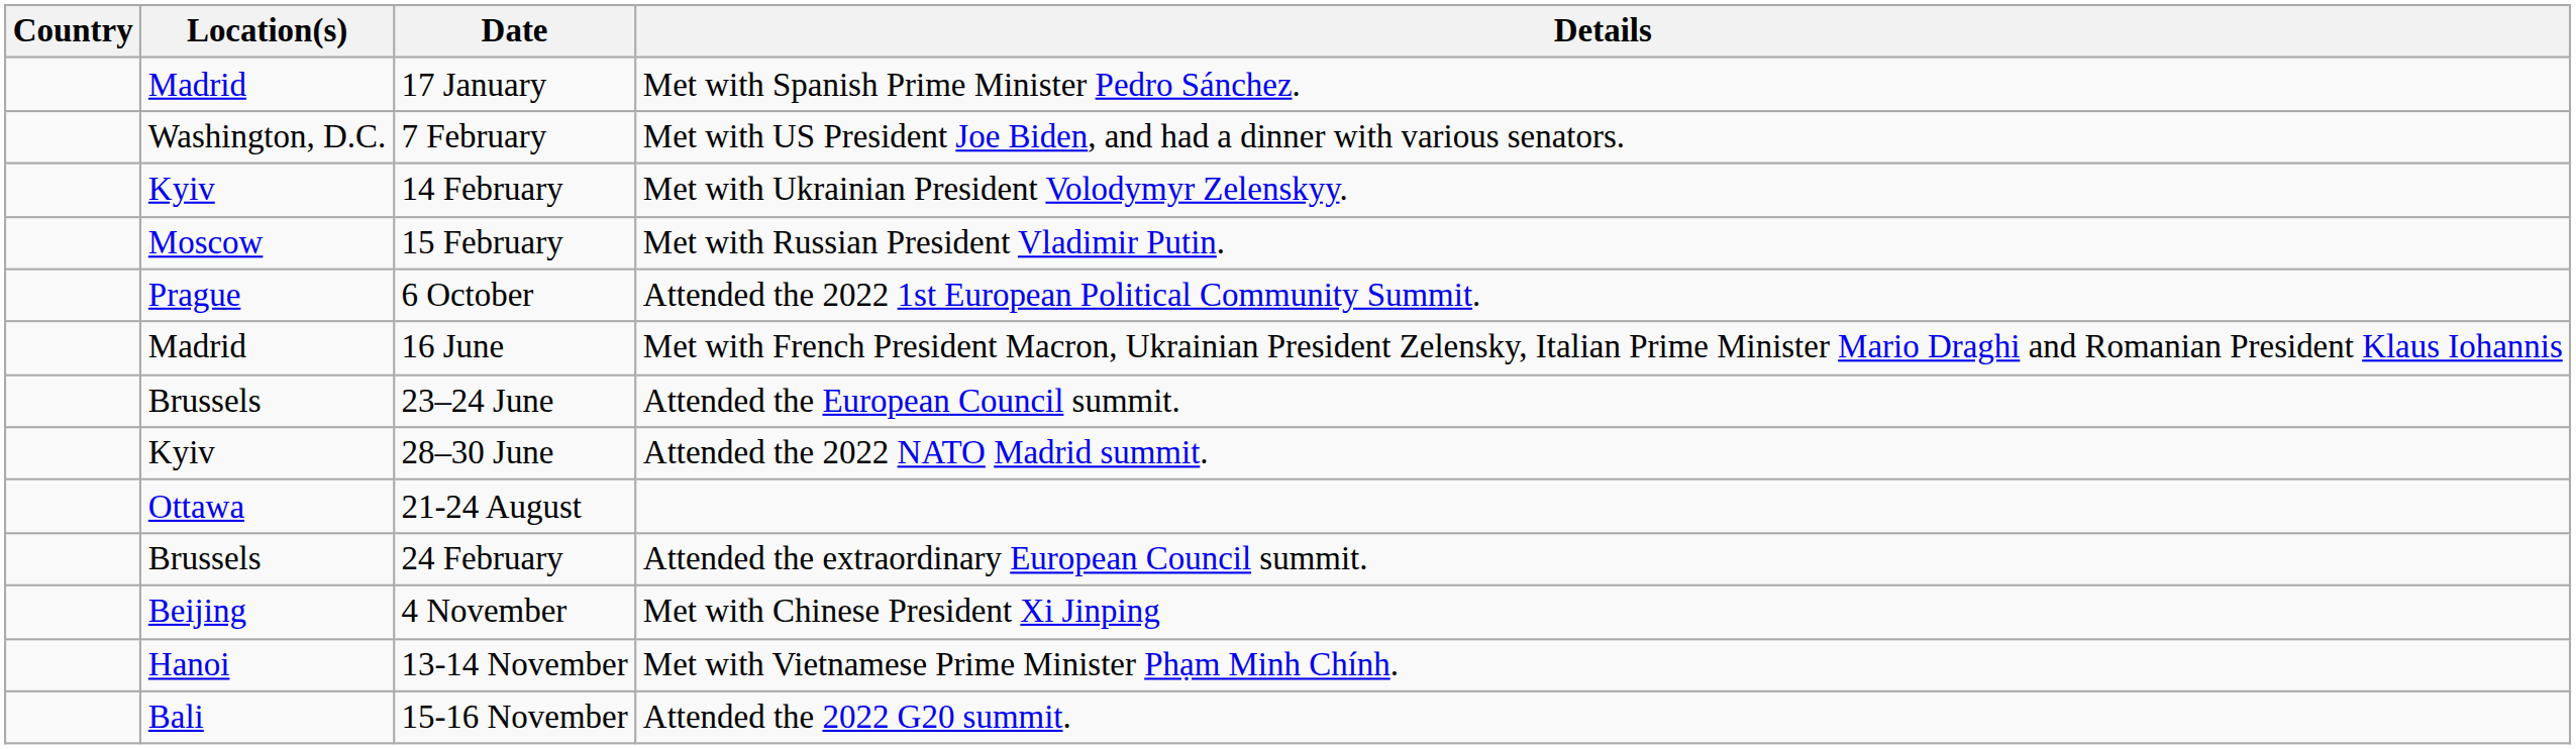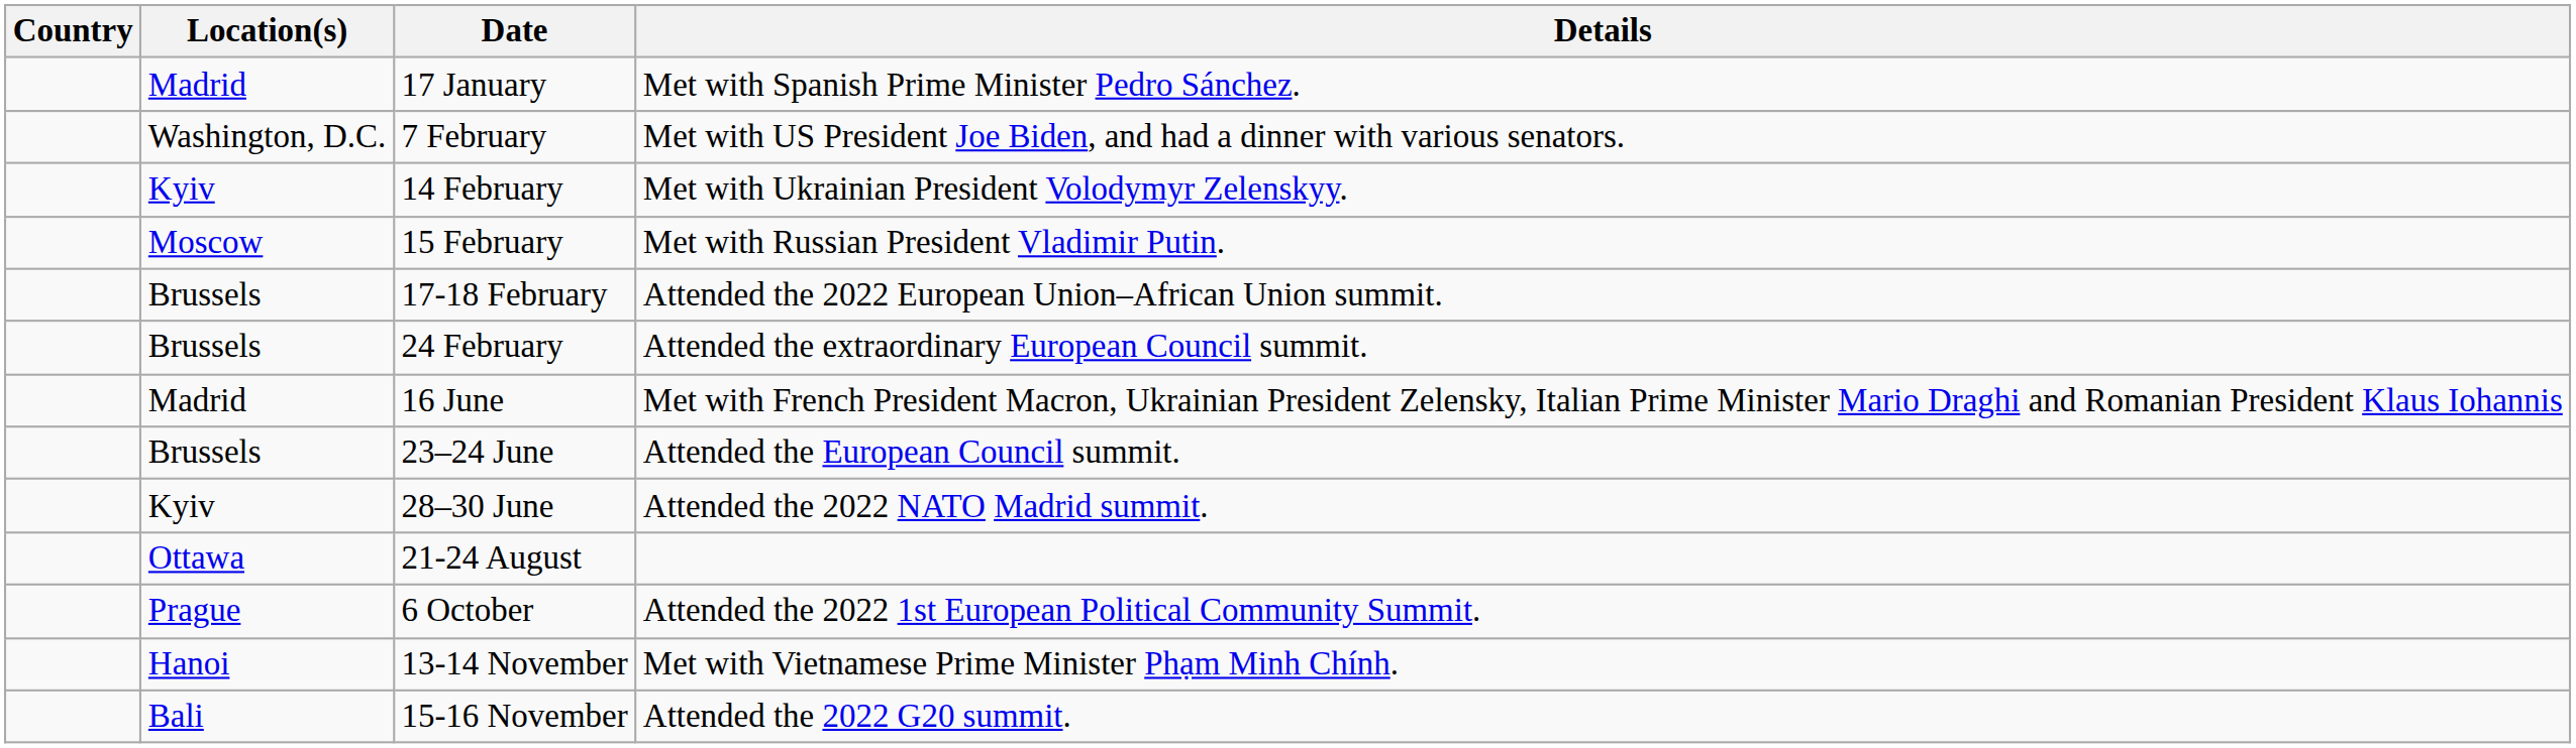 <table class="wikitable">
 <tr>
 <th>Country</th>
 <th>Location(s)</th>
 <th>Date</th>
 <th>Details</th>
 </tr>
 <tr>
 <td></td>
 <td><a href='#'>Madrid</a></td>
 <td>17 January</td>
 <td>Met with Spanish Prime Minister <a href='#'>Pedro Sánchez</a>.</td>
 </tr>
 <tr>
 <td></td>
 <td>Washington, D.C.</td>
 <td>7 February</td>
 <td>Met with US President <a href='#'>Joe Biden</a>, and had a dinner with various senators.</td>
 </tr>
 <tr>
 <td></td>
 <td><a href='#'>Kyiv</a></td>
 <td>14 February</td>
 <td>Met with Ukrainian President <a href='#'>Volodymyr Zelenskyy</a>.</td>
 </tr>
 <tr>
 <td></td>
 <td><a href='#'>Moscow</a></td>
 <td>15 February</td>
 <td>Met with Russian President <a href='#'>Vladimir Putin</a>.</td>
 </tr>
 <tr>
 <td></td>
-<td><a href='#'>Prague</a></td>
-<td>6 October</td>
-<td>Attended the 2022 <a href='#'>1st European Political Community Summit</a>.</td>
+<td>Brussels</td>
+<td>17-18 February</td>
+<td>Attended the 2022 European Union–African Union summit.</td>
+</tr>
+<tr>
+<td></td>
+<td>Brussels</td>
+<td>24 February</td>
+<td>Attended the extraordinary <a href='#'>European Council</a> summit.</td>
 </tr>
 <tr>
 <td></td>
 <td>Madrid</td>
 <td>16 June</td>
 <td>Met with French President Macron, Ukrainian President Zelensky, Italian Prime Minister <a href='#'>Mario Draghi</a> and Romanian President <a href='#'>Klaus Iohannis</a></td>
 </tr>
 <tr>
 <td></td>
 <td>Brussels</td>
 <td>23–24 June</td>
 <td>Attended the <a href='#'>European Council</a> summit.</td>
 </tr>
 <tr>
 <td></td>
 <td>Kyiv</td>
 <td>28–30 June</td>
 <td>Attended the 2022 <a href='#'>NATO</a> <a href='#'>Madrid summit</a>.</td>
 </tr>
 <tr>
 <td></td>
 <td><a href='#'>Ottawa</a></td>
 <td>21-24 August</td>
 <td></td>
 </tr>
 <tr>
 <td></td>
-<td>Brussels</td>
-<td>24 February</td>
-<td>Attended the extraordinary <a href='#'>European Council</a> summit.</td>
-</tr>
-<tr>
-<td></td>
-<td><a href='#'>Beijing</a></td>
-<td>4 November</td>
-<td>Met with Chinese President <a href='#'>Xi Jinping</a></td>
+<td><a href='#'>Prague</a></td>
+<td>6 October</td>
+<td>Attended the 2022 <a href='#'>1st European Political Community Summit</a>.</td>
 </tr>
 <tr>
 <td></td>
 <td><a href='#'>Hanoi</a></td>
 <td>13-14 November</td>
 <td>Met with Vietnamese Prime Minister <a href='#'>Phạm Minh Chính</a>.</td>
 </tr>
 <tr>
 <td></td>
 <td><a href='#'>Bali</a></td>
 <td>15-16 November</td>
 <td>Attended the <a href='#'>2022 G20 summit</a>.</td>
 </tr>
 </table>
